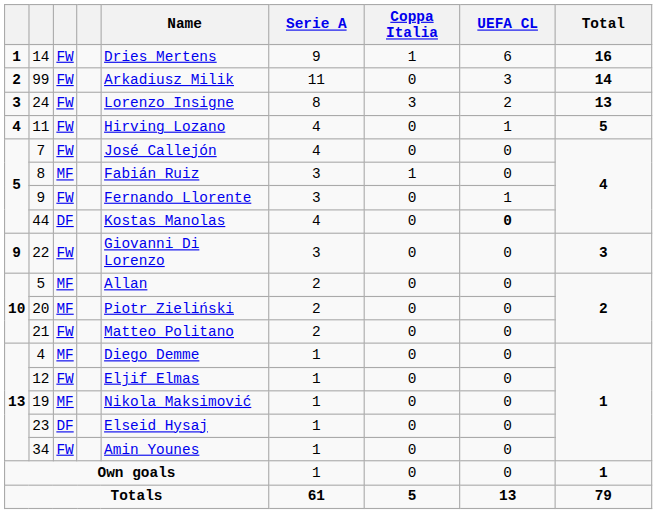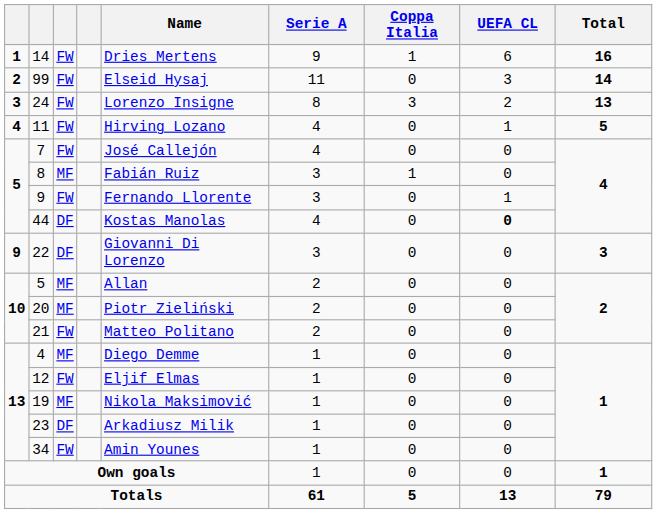 <table class="wikitable" style="text-align:center">
 <tr>
 <th width=15></th>
 <th width=15></th>
 <th width=15></th>
 <th width=15></th>
 <th width=145>Name</th>
 <th width=80><a href='#'>Serie A</a></th>
 <th width=80><a href='#'>Coppa Italia</a></th>
 <th width=80><a href='#'>UEFA CL</a></th>
 <th width=80>Total</th>
 </tr>
 <tr>
 <td><strong>1</strong></td>
 <td>14</td>
 <td><a href='#'>FW</a></td>
 <td></td>
 <td align=left><a href='#'>Dries Mertens</a></td>
 <td>9</td>
 <td>1</td>
 <td>6</td>
 <td><strong>16</strong></td>
 </tr>
 <tr>
 <td><strong>2</strong></td>
 <td>99</td>
 <td><a href='#'>FW</a></td>
 <td></td>
-<td align=left><a href='#'>Arkadiusz Milik</a></td>
+<td align=left><a href='#'>Elseid Hysaj</a></td>
 <td>11</td>
 <td>0</td>
 <td>3</td>
 <td><strong>14</strong></td>
 </tr>
 <tr>
 <td><strong>3</strong></td>
 <td>24</td>
 <td><a href='#'>FW</a></td>
 <td></td>
 <td align=left><a href='#'>Lorenzo Insigne</a></td>
 <td>8</td>
 <td>3</td>
 <td>2</td>
 <td><strong>13</strong></td>
 </tr>
 <tr>
 <td><strong>4</strong></td>
 <td>11</td>
 <td><a href='#'>FW</a></td>
 <td></td>
 <td align=left><a href='#'>Hirving Lozano</a></td>
 <td>4</td>
 <td>0</td>
 <td>1</td>
 <td><strong>5</strong></td>
 </tr>
 <tr>
 <td rowspan=4><strong>5</strong></td>
 <td>7</td>
 <td><a href='#'>FW</a></td>
 <td></td>
 <td align=left><a href='#'>José Callejón</a></td>
 <td>4</td>
 <td>0</td>
 <td>0</td>
 <td rowspan=4><strong>4</strong></td>
 </tr>
 <tr>
 <td>8</td>
 <td><a href='#'>MF</a></td>
 <td></td>
 <td align=left><a href='#'>Fabián Ruiz</a></td>
 <td>3</td>
 <td>1</td>
 <td>0</td>
 </tr>
 <tr>
 <td>9</td>
 <td><a href='#'>FW</a></td>
 <td></td>
 <td align=left><a href='#'>Fernando Llorente</a></td>
 <td>3</td>
 <td>0</td>
 <td>1</td>
 </tr>
 <tr>
 <td>44</td>
 <td><a href='#'>DF</a></td>
 <td></td>
 <td align=left><a href='#'>Kostas Manolas</a></td>
 <td>4</td>
 <td>0</td>
 <td><strong>0</strong></td>
 </tr>
 <tr>
 <td><strong>9</strong></td>
 <td>22</td>
-<td><a href='#'>FW</a></td>
+<td><a href='#'>DF</a></td>
 <td></td>
 <td align=left><a href='#'>Giovanni Di Lorenzo</a></td>
 <td>3</td>
 <td>0</td>
 <td>0</td>
 <td><strong>3</strong></td>
 </tr>
 <tr>
 <td rowspan=3><strong>10</strong></td>
 <td>5</td>
 <td><a href='#'>MF</a></td>
 <td></td>
 <td align=left><a href='#'>Allan</a></td>
 <td>2</td>
 <td>0</td>
 <td>0</td>
 <td rowspan=3><strong>2</strong></td>
 </tr>
 <tr>
 <td>20</td>
 <td><a href='#'>MF</a></td>
 <td></td>
 <td align=left><a href='#'>Piotr Zieliński</a></td>
 <td>2</td>
 <td>0</td>
 <td>0</td>
 </tr>
 <tr>
 <td>21</td>
 <td><a href='#'>FW</a></td>
 <td></td>
 <td align=left><a href='#'>Matteo Politano</a></td>
 <td>2</td>
 <td>0</td>
 <td>0</td>
 </tr>
 <tr>
 <td rowspan=5><strong>13</strong></td>
 <td>4</td>
 <td><a href='#'>MF</a></td>
 <td></td>
 <td align=left><a href='#'>Diego Demme</a></td>
 <td>1</td>
 <td>0</td>
 <td>0</td>
 <td rowspan=5><strong>1</strong></td>
 </tr>
 <tr>
 <td>12</td>
 <td><a href='#'>FW</a></td>
 <td></td>
 <td align=left><a href='#'>Eljif Elmas</a></td>
 <td>1</td>
 <td>0</td>
 <td>0</td>
 </tr>
 <tr>
 <td>19</td>
 <td><a href='#'>MF</a></td>
 <td></td>
 <td align=left><a href='#'>Nikola Maksimović</a></td>
 <td>1</td>
 <td>0</td>
 <td>0</td>
 </tr>
 <tr>
 <td>23</td>
 <td><a href='#'>DF</a></td>
 <td></td>
-<td align=left><a href='#'>Elseid Hysaj</a></td>
+<td align=left><a href='#'>Arkadiusz Milik</a></td>
 <td>1</td>
 <td>0</td>
 <td>0</td>
 </tr>
 <tr>
 <td>34</td>
 <td><a href='#'>FW</a></td>
 <td></td>
 <td align=left><a href='#'>Amin Younes</a></td>
 <td>1</td>
 <td>0</td>
 <td>0</td>
 </tr>
 <tr>
 <td colspan=5><strong>Own goals</strong></td>
 <td>1</td>
 <td>0</td>
 <td>0</td>
 <td><strong>1</strong></td>
 </tr>
 <tr>
 <td colspan=5><strong>Totals</strong></td>
 <td><strong>61</strong></td>
 <td><strong>5</strong></td>
 <td><strong>13</strong></td>
 <td><strong>79</strong></td>
 </tr>
 </table>
